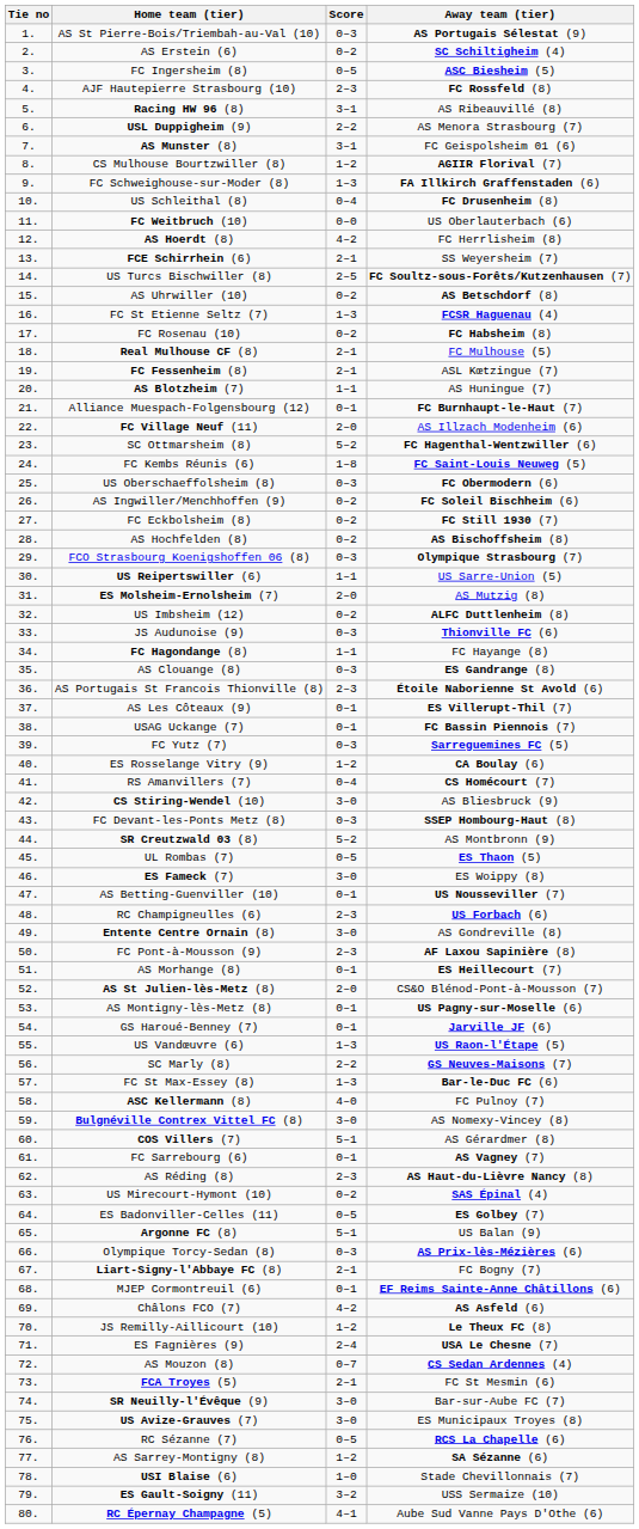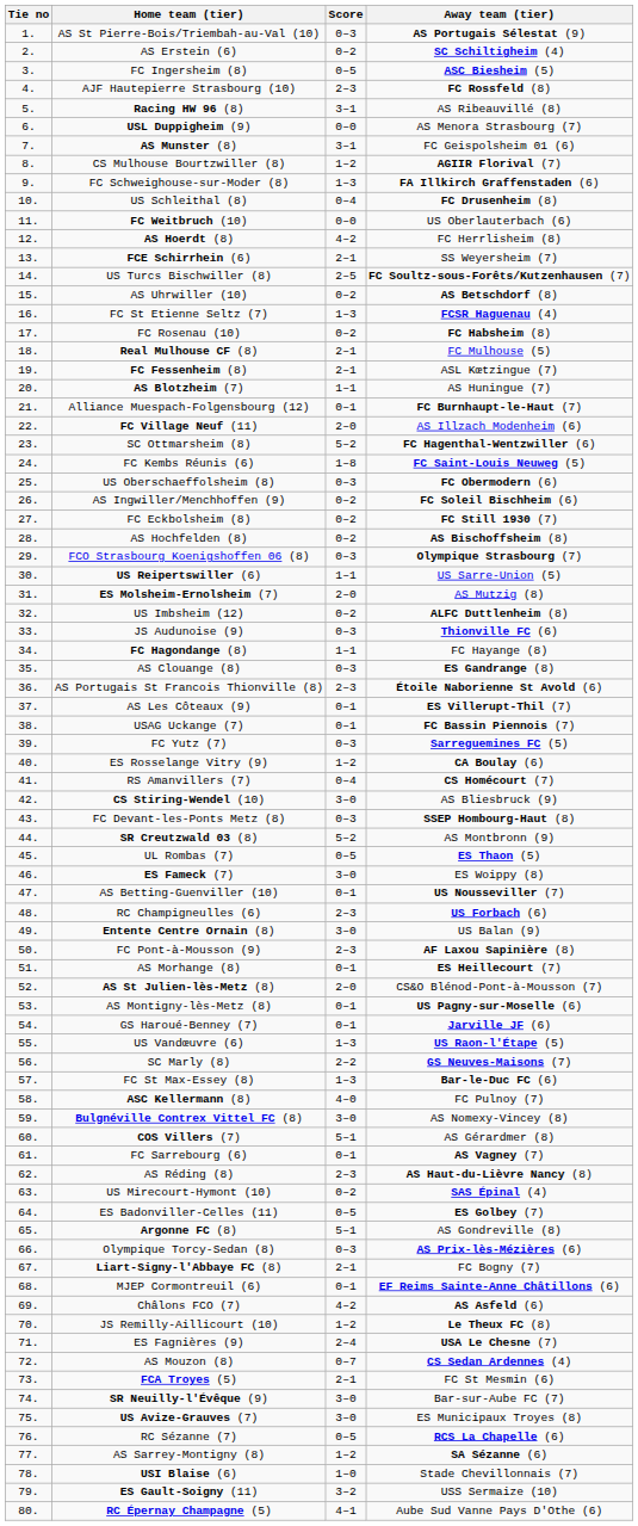 <table class="wikitable" style="text-align: center">
 <tr>
 <th>Tie no</th>
 <th>Home team (tier)</th>
 <th>Score</th>
 <th>Away team (tier)</th>
 </tr>
 <tr>
 <td>1.</td>
 <td>AS St Pierre-Bois/Triembah-au-Val (10)</td>
 <td>0–3</td>
 <td><strong>AS Portugais Sélestat</strong> (9)</td>
 </tr>
 <tr>
 <td>2.</td>
 <td>AS Erstein (6)</td>
 <td>0–2 </td>
 <td><strong><a href='#'>SC Schiltigheim</a></strong> (4)</td>
 </tr>
 <tr>
 <td>3.</td>
 <td>FC Ingersheim (8)</td>
 <td>0–5</td>
 <td><strong><a href='#'>ASC Biesheim</a></strong> (5)</td>
 </tr>
 <tr>
 <td>4.</td>
 <td>AJF Hautepierre Strasbourg (10)</td>
 <td>2–3</td>
 <td><strong>FC Rossfeld</strong> (8)</td>
 </tr>
 <tr>
 <td>5.</td>
 <td><strong>Racing HW 96</strong> (8)</td>
 <td>3–1</td>
 <td>AS Ribeauvillé (8)</td>
 </tr>
 <tr>
 <td>6.</td>
 <td><strong>USL Duppigheim</strong> (9)</td>
-<td>2–2 </td>
+<td>0–0 </td>
 <td>AS Menora Strasbourg (7)</td>
 </tr>
 <tr>
 <td>7.</td>
 <td><strong>AS Munster</strong> (8)</td>
 <td>3–1</td>
 <td>FC Geispolsheim 01 (6)</td>
 </tr>
 <tr>
 <td>8.</td>
 <td>CS Mulhouse Bourtzwiller (8)</td>
 <td>1–2 </td>
 <td><strong>AGIIR Florival</strong> (7)</td>
 </tr>
 <tr>
 <td>9.</td>
 <td>FC Schweighouse-sur-Moder (8)</td>
 <td>1–3 </td>
 <td><strong>FA Illkirch Graffenstaden</strong> (6)</td>
 </tr>
 <tr>
 <td>10.</td>
 <td>US Schleithal (8)</td>
 <td>0–4</td>
 <td><strong>FC Drusenheim</strong> (8)</td>
 </tr>
 <tr>
 <td>11.</td>
 <td><strong>FC Weitbruch</strong> (10)</td>
 <td>0–0 </td>
 <td>US Oberlauterbach (6)</td>
 </tr>
 <tr>
 <td>12.</td>
 <td><strong>AS Hoerdt</strong> (8)</td>
 <td>4–2</td>
 <td>FC Herrlisheim (8)</td>
 </tr>
 <tr>
 <td>13.</td>
 <td><strong>FCE Schirrhein</strong> (6)</td>
 <td>2–1</td>
 <td>SS Weyersheim (7)</td>
 </tr>
 <tr>
 <td>14.</td>
 <td>US Turcs Bischwiller (8)</td>
 <td>2–5</td>
 <td><strong>FC Soultz-sous-Forêts/Kutzenhausen</strong> (7)</td>
 </tr>
 <tr>
 <td>15.</td>
 <td>AS Uhrwiller (10)</td>
 <td>0–2</td>
 <td><strong>AS Betschdorf</strong> (8)</td>
 </tr>
 <tr>
 <td>16.</td>
 <td>FC St Etienne Seltz (7)</td>
 <td>1–3</td>
 <td><strong><a href='#'>FCSR Haguenau</a></strong> (4)</td>
 </tr>
 <tr>
 <td>17.</td>
 <td>FC Rosenau (10)</td>
 <td>0–2 </td>
 <td><strong>FC Habsheim</strong> (8)</td>
 </tr>
 <tr>
 <td>18.</td>
 <td><strong>Real Mulhouse CF</strong> (8)</td>
 <td>2–1</td>
 <td><a href='#'>FC Mulhouse</a> (5)</td>
 </tr>
 <tr>
 <td>19.</td>
 <td><strong>FC Fessenheim</strong> (8)</td>
 <td>2–1 </td>
 <td>ASL Kœtzingue (7)</td>
 </tr>
 <tr>
 <td>20.</td>
 <td><strong>AS Blotzheim</strong> (7)</td>
 <td>1–1 </td>
 <td>AS Huningue (7)</td>
 </tr>
 <tr>
 <td>21.</td>
 <td>Alliance Muespach-Folgensbourg (12)</td>
 <td>0–1</td>
 <td><strong>FC Burnhaupt-le-Haut</strong> (7)</td>
 </tr>
 <tr>
 <td>22.</td>
 <td><strong>FC Village Neuf</strong> (11)</td>
 <td>2–0</td>
 <td><a href='#'>AS Illzach Modenheim</a> (6)</td>
 </tr>
 <tr>
 <td>23.</td>
 <td>SC Ottmarsheim (8)</td>
 <td>5–2</td>
 <td><strong>FC Hagenthal-Wentzwiller</strong> (6)</td>
 </tr>
 <tr>
 <td>24.</td>
 <td>FC Kembs Réunis (6)</td>
 <td>1–8</td>
 <td><strong><a href='#'>FC Saint-Louis Neuweg</a></strong> (5)</td>
 </tr>
 <tr>
 <td>25.</td>
 <td>US Oberschaeffolsheim (8)</td>
 <td>0–3</td>
 <td><strong>FC Obermodern</strong> (6)</td>
 </tr>
 <tr>
 <td>26.</td>
 <td>AS Ingwiller/Menchhoffen (9)</td>
 <td>0–2</td>
 <td><strong>FC Soleil Bischheim</strong> (6)</td>
 </tr>
 <tr>
 <td>27.</td>
 <td>FC Eckbolsheim (8)</td>
 <td>0–2</td>
 <td><strong>FC Still 1930</strong> (7)</td>
 </tr>
 <tr>
 <td>28.</td>
 <td>AS Hochfelden (8)</td>
 <td>0–2</td>
 <td><strong>AS Bischoffsheim</strong> (8)</td>
 </tr>
 <tr>
 <td>29.</td>
 <td><a href='#'>FCO Strasbourg Koenigshoffen 06</a> (8)</td>
 <td>0–3</td>
 <td><strong>Olympique Strasbourg</strong> (7)</td>
 </tr>
 <tr>
 <td>30.</td>
 <td><strong>US Reipertswiller</strong> (6)</td>
 <td>1–1 </td>
 <td><a href='#'>US Sarre-Union</a> (5)</td>
 </tr>
 <tr>
 <td>31.</td>
 <td><strong>ES Molsheim-Ernolsheim</strong> (7)</td>
 <td>2–0</td>
 <td><a href='#'>AS Mutzig</a> (8)</td>
 </tr>
 <tr>
 <td>32.</td>
 <td>US Imbsheim (12)</td>
 <td>0–2</td>
 <td><strong>ALFC Duttlenheim</strong> (8)</td>
 </tr>
 <tr>
 <td>33.</td>
 <td>JS Audunoise (9)</td>
 <td>0–3</td>
 <td><strong><a href='#'>Thionville FC</a></strong> (6)</td>
 </tr>
 <tr>
 <td>34.</td>
 <td><strong>FC Hagondange</strong> (8)</td>
 <td>1–1 </td>
 <td>FC Hayange (8)</td>
 </tr>
 <tr>
 <td>35.</td>
 <td>AS Clouange (8)</td>
 <td>0–3</td>
 <td><strong>ES Gandrange</strong> (8)</td>
 </tr>
 <tr>
 <td>36.</td>
 <td>AS Portugais St Francois Thionville (8)</td>
 <td>2–3</td>
 <td><strong>Étoile Naborienne St Avold</strong> (6)</td>
 </tr>
 <tr>
 <td>37.</td>
 <td>AS Les Côteaux (9)</td>
 <td>0–1</td>
 <td><strong>ES Villerupt-Thil</strong> (7)</td>
 </tr>
 <tr>
 <td>38.</td>
 <td>USAG Uckange (7)</td>
 <td>0–1</td>
 <td><strong>FC Bassin Piennois</strong> (7)</td>
 </tr>
 <tr>
 <td>39.</td>
 <td>FC Yutz (7)</td>
 <td>0–3</td>
 <td><strong><a href='#'>Sarreguemines FC</a></strong> (5)</td>
 </tr>
 <tr>
 <td>40.</td>
 <td>ES Rosselange Vitry (9)</td>
 <td>1–2 </td>
 <td><strong>CA Boulay</strong> (6)</td>
 </tr>
 <tr>
 <td>41.</td>
 <td>RS Amanvillers (7)</td>
 <td>0–4</td>
 <td><strong>CS Homécourt</strong> (7)</td>
 </tr>
 <tr>
 <td>42.</td>
 <td><strong>CS Stiring-Wendel</strong> (10)</td>
 <td>3–0</td>
 <td>AS Bliesbruck (9)</td>
 </tr>
 <tr>
 <td>43.</td>
 <td>FC Devant-les-Ponts Metz (8)</td>
 <td>0–3</td>
 <td><strong>SSEP Hombourg-Haut</strong> (8)</td>
 </tr>
 <tr>
 <td>44.</td>
 <td><strong>SR Creutzwald 03</strong> (8)</td>
 <td>5–2</td>
 <td>AS Montbronn (9)</td>
 </tr>
 <tr>
 <td>45.</td>
 <td>UL Rombas (7)</td>
 <td>0–5</td>
 <td><strong><a href='#'>ES Thaon</a></strong> (5)</td>
 </tr>
 <tr>
 <td>46.</td>
 <td><strong>ES Fameck</strong> (7)</td>
 <td>3–0</td>
 <td>ES Woippy (8)</td>
 </tr>
 <tr>
 <td>47.</td>
 <td>AS Betting-Guenviller (10)</td>
 <td>0–1</td>
 <td><strong>US Nousseviller</strong> (7)</td>
 </tr>
 <tr>
 <td>48.</td>
 <td>RC Champigneulles (6)</td>
 <td>2–3 </td>
 <td><strong><a href='#'>US Forbach</a></strong> (6)</td>
 </tr>
 <tr>
 <td>49.</td>
 <td><strong>Entente Centre Ornain</strong> (8)</td>
 <td>3–0</td>
-<td>AS Gondreville (8)</td>
+<td>US Balan (9)</td>
 </tr>
 <tr>
 <td>50.</td>
 <td>FC Pont-à-Mousson (9)</td>
 <td>2–3</td>
 <td><strong>AF Laxou Sapinière</strong> (8)</td>
 </tr>
 <tr>
 <td>51.</td>
 <td>AS Morhange (8)</td>
 <td>0–1</td>
 <td><strong>ES Heillecourt</strong> (7)</td>
 </tr>
 <tr>
 <td>52.</td>
 <td><strong>AS St Julien-lès-Metz</strong> (8)</td>
 <td>2–0</td>
 <td>CS&O Blénod-Pont-à-Mousson (7)</td>
 </tr>
 <tr>
 <td>53.</td>
 <td>AS Montigny-lès-Metz (8)</td>
 <td>0–1 </td>
 <td><strong>US Pagny-sur-Moselle</strong> (6)</td>
 </tr>
 <tr>
 <td>54.</td>
 <td>GS Haroué-Benney (7)</td>
 <td>0–1</td>
 <td><strong><a href='#'>Jarville JF</a></strong> (6)</td>
 </tr>
 <tr>
 <td>55.</td>
 <td>US Vandœuvre (6)</td>
 <td>1–3</td>
 <td><strong><a href='#'>US Raon-l'Étape</a></strong> (5)</td>
 </tr>
 <tr>
 <td>56.</td>
 <td>SC Marly (8)</td>
 <td>2–2 </td>
 <td><strong><a href='#'>GS Neuves-Maisons</a></strong> (7)</td>
 </tr>
 <tr>
 <td>57.</td>
 <td>FC St Max-Essey (8)</td>
 <td>1–3</td>
 <td><strong>Bar-le-Duc FC</strong> (6)</td>
 </tr>
 <tr>
 <td>58.</td>
 <td><strong>ASC Kellermann</strong> (8)</td>
 <td>4–0</td>
 <td>FC Pulnoy (7)</td>
 </tr>
 <tr>
 <td>59.</td>
 <td><strong><a href='#'>Bulgnéville Contrex Vittel FC</a></strong> (8)</td>
 <td>3–0</td>
 <td>AS Nomexy-Vincey (8)</td>
 </tr>
 <tr>
 <td>60.</td>
 <td><strong>COS Villers</strong> (7)</td>
 <td>5–1</td>
 <td>AS Gérardmer (8)</td>
 </tr>
 <tr>
 <td>61.</td>
 <td>FC Sarrebourg (6)</td>
 <td>0–1</td>
 <td><strong>AS Vagney</strong> (7)</td>
 </tr>
 <tr>
 <td>62.</td>
 <td>AS Réding (8)</td>
 <td>2–3</td>
 <td><strong>AS Haut-du-Lièvre Nancy</strong> (8)</td>
 </tr>
 <tr>
 <td>63.</td>
 <td>US Mirecourt-Hymont (10)</td>
 <td>0–2</td>
 <td><strong><a href='#'>SAS Épinal</a></strong> (4)</td>
 </tr>
 <tr>
 <td>64.</td>
 <td>ES Badonviller-Celles (11)</td>
 <td>0–5</td>
 <td><strong>ES Golbey</strong> (7)</td>
 </tr>
 <tr>
 <td>65.</td>
 <td><strong>Argonne FC</strong> (8)</td>
 <td>5–1</td>
-<td>US Balan (9)</td>
+<td>AS Gondreville (8)</td>
 </tr>
 <tr>
 <td>66.</td>
 <td>Olympique Torcy-Sedan (8)</td>
 <td>0–3</td>
 <td><strong><a href='#'>AS Prix-lès-Mézières</a></strong> (6)</td>
 </tr>
 <tr>
 <td>67.</td>
 <td><strong>Liart-Signy-l'Abbaye FC</strong> (8)</td>
 <td>2–1</td>
 <td>FC Bogny (7)</td>
 </tr>
 <tr>
 <td>68.</td>
 <td>MJEP Cormontreuil (6)</td>
 <td>0–1</td>
 <td><strong><a href='#'>EF Reims Sainte-Anne Châtillons</a></strong> (6)</td>
 </tr>
 <tr>
 <td>69.</td>
 <td>Châlons FCO (7)</td>
 <td>4–2</td>
 <td><strong>AS Asfeld</strong> (6)</td>
 </tr>
 <tr>
 <td>70.</td>
 <td>JS Remilly-Aillicourt (10)</td>
 <td>1–2</td>
 <td><strong>Le Theux FC</strong> (8)</td>
 </tr>
 <tr>
 <td>71.</td>
 <td>ES Fagnières (9)</td>
 <td>2–4</td>
 <td><strong>USA Le Chesne</strong> (7)</td>
 </tr>
 <tr>
 <td>72.</td>
 <td>AS Mouzon (8)</td>
 <td>0–7</td>
 <td><strong><a href='#'>CS Sedan Ardennes</a></strong> (4)</td>
 </tr>
 <tr>
 <td>73.</td>
 <td><strong><a href='#'>FCA Troyes</a></strong> (5)</td>
 <td>2–1</td>
 <td>FC St Mesmin (6)</td>
 </tr>
 <tr>
 <td>74.</td>
 <td><strong>SR Neuilly-l'Évêque</strong> (9)</td>
 <td>3–0</td>
 <td>Bar-sur-Aube FC (7)</td>
 </tr>
 <tr>
 <td>75.</td>
 <td><strong>US Avize-Grauves</strong> (7)</td>
 <td>3–0</td>
 <td>ES Municipaux Troyes (8)</td>
 </tr>
 <tr>
 <td>76.</td>
 <td>RC Sézanne (7)</td>
 <td>0–5</td>
 <td><strong><a href='#'>RCS La Chapelle</a></strong> (6)</td>
 </tr>
 <tr>
 <td>77.</td>
 <td>AS Sarrey-Montigny (8)</td>
 <td>1–2</td>
 <td><strong>SA Sézanne</strong> (6)</td>
 </tr>
 <tr>
 <td>78.</td>
 <td><strong>USI Blaise</strong> (6)</td>
 <td>1–0</td>
 <td>Stade Chevillonnais (7)</td>
 </tr>
 <tr>
 <td>79.</td>
 <td><strong>ES Gault-Soigny</strong> (11)</td>
 <td>3–2</td>
 <td>USS Sermaize (10)</td>
 </tr>
 <tr>
 <td>80.</td>
 <td><strong><a href='#'>RC Épernay Champagne</a></strong> (5)</td>
 <td>4–1</td>
 <td>Aube Sud Vanne Pays D'Othe (6)</td>
 </tr>
 </table>
